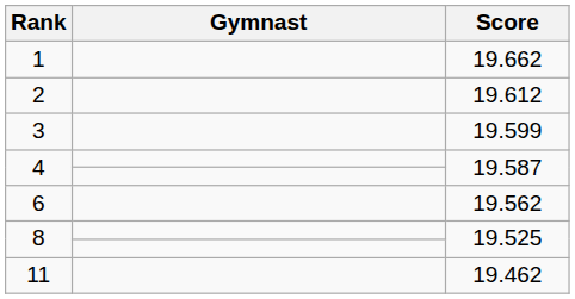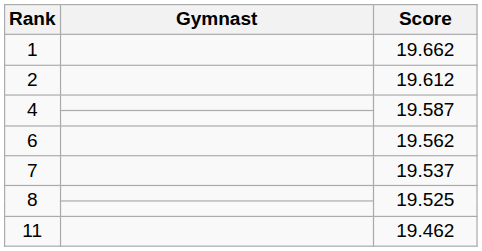 <table class="wikitable" style="text-align:center">
 <tr>
 <th>Rank</th>
 <th style="width:16em">Gymnast</th>
 <th style="width:5em">Score</th>
 </tr>
 <tr>
 <td>1</td>
 <td align=left></td>
 <td>19.662</td>
 </tr>
 <tr>
 <td>2</td>
 <td align=left></td>
 <td>19.612</td>
 </tr>
 <tr>
-<td>3</td>
-<td align=left></td>
-<td>19.599</td>
-</tr>
-<tr>
 <td rowspan=2>4</td>
 <td align=left></td>
 <td rowspan=2>19.587</td>
 </tr>
 <tr>
 <td align=left></td>
 </tr>
 <tr>
 <td>6</td>
 <td align=left></td>
 <td>19.562</td>
+</tr>
+<tr>
+<td>7</td>
+<td align=left></td>
+<td>19.537</td>
 </tr>
 <tr>
 <td rowspan=2>8</td>
 <td align=left></td>
 <td rowspan=2>19.525</td>
 </tr>
 <tr>
 <td align=left></td>
 </tr>
 <tr>
 <td>11</td>
 <td align=left></td>
 <td>19.462</td>
 </tr>
 </table>
